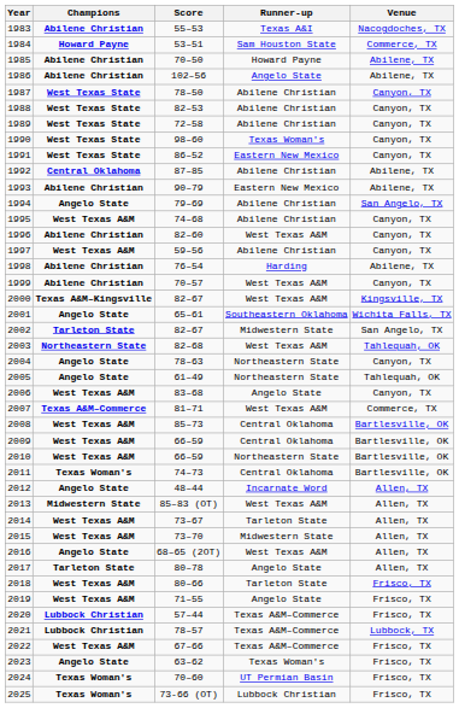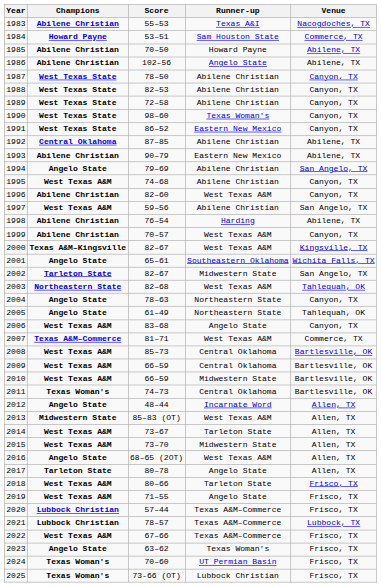 <table class="wikitable sortable">
 <tr>
 <th>Year</th>
 <th>Champions</th>
 <th>Score</th>
 <th>Runner-up</th>
 <th>Venue</th>
 </tr>
 <tr align=center>
 <td>1983</td>
 <td><strong><a href='#'>Abilene Christian</a></strong></td>
 <td>55–53</td>
 <td><a href='#'>Texas A&I</a></td>
 <td><a href='#'>Nacogdoches, TX</a></td>
 </tr>
 <tr align=center>
 <td>1984</td>
 <td><strong><a href='#'>Howard Payne</a></strong></td>
 <td>53–51</td>
 <td><a href='#'>Sam Houston State</a></td>
 <td><a href='#'>Commerce, TX</a></td>
 </tr>
 <tr align=center>
 <td>1985</td>
 <td><strong>Abilene Christian</strong></td>
 <td>70–50</td>
 <td>Howard Payne</td>
 <td><a href='#'>Abilene, TX</a></td>
 </tr>
 <tr align=center>
 <td>1986</td>
 <td><strong>Abilene Christian</strong></td>
 <td>102–56</td>
 <td><a href='#'>Angelo State</a></td>
 <td>Abilene, TX</td>
 </tr>
 <tr align=center>
 <td>1987</td>
 <td><strong><a href='#'>West Texas State</a></strong></td>
 <td>78–50</td>
 <td>Abilene Christian</td>
 <td><a href='#'>Canyon, TX</a></td>
 </tr>
 <tr align=center>
 <td>1988</td>
 <td><strong>West Texas State</strong></td>
 <td>82–53</td>
 <td>Abilene Christian</td>
 <td>Canyon, TX</td>
 </tr>
 <tr align=center>
 <td>1989</td>
 <td><strong>West Texas State</strong></td>
 <td>72–58</td>
 <td>Abilene Christian</td>
 <td>Canyon, TX</td>
 </tr>
 <tr align=center>
 <td>1990</td>
 <td><strong>West Texas State</strong></td>
 <td>98–60</td>
 <td><a href='#'>Texas Woman's</a></td>
 <td>Canyon, TX</td>
 </tr>
 <tr align=center>
 <td>1991</td>
 <td><strong>West Texas State</strong></td>
 <td>86–52</td>
 <td><a href='#'>Eastern New Mexico</a></td>
 <td>Canyon, TX</td>
 </tr>
 <tr align=center>
 <td>1992</td>
 <td><strong><a href='#'>Central Oklahoma</a></strong></td>
 <td>87–85</td>
 <td>Abilene Christian</td>
 <td>Abilene, TX</td>
 </tr>
 <tr align=center>
 <td>1993</td>
 <td><strong>Abilene Christian</strong></td>
 <td>90–79</td>
 <td>Eastern New Mexico</td>
 <td>Abilene, TX</td>
 </tr>
 <tr align=center>
 <td>1994</td>
 <td><strong>Angelo State</strong></td>
 <td>79–69</td>
 <td>Abilene Christian</td>
 <td><a href='#'>San Angelo, TX</a></td>
 </tr>
 <tr align=center>
 <td>1995</td>
 <td><strong>West Texas A&M</strong></td>
 <td>74–68</td>
 <td>Abilene Christian</td>
 <td>Canyon, TX</td>
 </tr>
 <tr align=center>
 <td>1996</td>
 <td><strong>Abilene Christian</strong></td>
 <td>82–60</td>
 <td>West Texas A&M</td>
 <td>Canyon, TX</td>
 </tr>
 <tr align=center>
 <td>1997</td>
 <td><strong>West Texas A&M</strong></td>
 <td>59–56</td>
 <td>Abilene Christian</td>
-<td>Canyon, TX</td>
+<td>San Angelo, TX</td>
 </tr>
 <tr align=center>
 <td>1998</td>
 <td><strong>Abilene Christian</strong></td>
 <td>76–54</td>
 <td><a href='#'>Harding</a></td>
 <td>Abilene, TX</td>
 </tr>
 <tr align=center>
 <td>1999</td>
 <td><strong>Abilene Christian</strong></td>
 <td>70–57</td>
 <td>West Texas A&M</td>
 <td>Canyon, TX</td>
 </tr>
 <tr align=center>
 <td>2000</td>
 <td><strong>Texas A&M–Kingsville</strong></td>
 <td>82–67</td>
 <td>West Texas A&M</td>
 <td><a href='#'>Kingsville, TX</a></td>
 </tr>
 <tr align=center>
 <td>2001</td>
 <td><strong>Angelo State</strong></td>
 <td>65–61</td>
 <td><a href='#'>Southeastern Oklahoma</a></td>
 <td><a href='#'>Wichita Falls, TX</a></td>
 </tr>
 <tr align=center>
 <td>2002</td>
 <td><strong><a href='#'>Tarleton State</a></strong></td>
 <td>82–67</td>
 <td>Midwestern State</td>
 <td>San Angelo, TX</td>
 </tr>
 <tr align=center>
 <td>2003</td>
 <td><strong><a href='#'>Northeastern State</a></strong></td>
 <td>82–68</td>
 <td>West Texas A&M</td>
 <td><a href='#'>Tahlequah, OK</a></td>
 </tr>
 <tr align=center>
 <td>2004</td>
 <td><strong>Angelo State</strong></td>
 <td>78–63</td>
 <td>Northeastern State</td>
 <td>Canyon, TX</td>
 </tr>
 <tr align=center>
 <td>2005</td>
 <td><strong>Angelo State</strong></td>
 <td>61–49</td>
 <td>Northeastern State</td>
 <td>Tahlequah, OK</td>
 </tr>
 <tr align=center>
 <td>2006</td>
 <td><strong>West Texas A&M</strong></td>
 <td>83–68</td>
 <td>Angelo State</td>
 <td>Canyon, TX</td>
 </tr>
 <tr align=center>
 <td>2007</td>
 <td><strong><a href='#'>Texas A&M–Commerce</a></strong></td>
 <td>81–71</td>
 <td>West Texas A&M</td>
 <td>Commerce, TX</td>
 </tr>
 <tr align=center>
 <td>2008</td>
 <td><strong>West Texas A&M</strong></td>
 <td>85–73</td>
 <td>Central Oklahoma</td>
 <td><a href='#'>Bartlesville, OK</a></td>
 </tr>
 <tr align=center>
 <td>2009</td>
 <td><strong>West Texas A&M</strong></td>
 <td>66–59</td>
 <td>Central Oklahoma</td>
 <td>Bartlesville, OK</td>
 </tr>
 <tr align=center>
 <td>2010</td>
 <td><strong>West Texas A&M</strong></td>
 <td>66–59</td>
-<td>Northeastern State</td>
+<td>Midwestern State</td>
 <td>Bartlesville, OK</td>
 </tr>
 <tr align=center>
 <td>2011</td>
 <td><strong>Texas Woman's</strong></td>
 <td>74–73</td>
 <td>Central Oklahoma</td>
 <td>Bartlesville, OK</td>
 </tr>
 <tr align=center>
 <td>2012</td>
 <td><strong>Angelo State</strong></td>
 <td>48–44</td>
 <td><a href='#'>Incarnate Word</a></td>
 <td><a href='#'>Allen, TX</a></td>
 </tr>
 <tr align=center>
 <td>2013</td>
 <td><strong>Midwestern State</strong></td>
 <td>85–83 (OT)</td>
 <td>West Texas A&M</td>
 <td>Allen, TX</td>
 </tr>
 <tr align=center>
 <td>2014</td>
 <td><strong>West Texas A&M</strong></td>
 <td>73–67</td>
 <td>Tarleton State</td>
 <td>Allen, TX</td>
 </tr>
 <tr align=center>
 <td>2015</td>
 <td><strong>West Texas A&M</strong></td>
 <td>73–70</td>
 <td>Midwestern State</td>
 <td>Allen, TX</td>
 </tr>
 <tr align=center>
 <td>2016</td>
 <td><strong>Angelo State</strong></td>
 <td>68–65 (2OT)</td>
 <td>West Texas A&M</td>
 <td>Allen, TX</td>
 </tr>
 <tr align=center>
 <td>2017</td>
 <td><strong>Tarleton State</strong></td>
 <td>80–78</td>
 <td>Angelo State</td>
 <td>Allen, TX</td>
 </tr>
 <tr align=center>
 <td>2018</td>
 <td><strong>West Texas A&M</strong></td>
 <td>80–66</td>
 <td>Tarleton State</td>
 <td><a href='#'>Frisco, TX</a></td>
 </tr>
 <tr align=center>
 <td>2019</td>
 <td><strong>West Texas A&M</strong></td>
 <td>71–55</td>
 <td>Angelo State</td>
 <td>Frisco, TX</td>
 </tr>
 <tr align=center>
 <td>2020</td>
 <td><strong><a href='#'>Lubbock Christian</a></strong></td>
 <td>57–44</td>
 <td>Texas A&M–Commerce</td>
 <td>Frisco, TX</td>
 </tr>
 <tr align=center>
 <td>2021</td>
 <td><strong>Lubbock Christian</strong></td>
 <td>78–57</td>
 <td>Texas A&M–Commerce</td>
 <td><a href='#'>Lubbock, TX</a></td>
 </tr>
 <tr align=center>
 <td>2022</td>
 <td><strong>West Texas A&M</strong></td>
 <td>67–66</td>
 <td>Texas A&M–Commerce</td>
 <td>Frisco, TX</td>
 </tr>
 <tr align=center>
 <td>2023</td>
 <td><strong>Angelo State</strong></td>
 <td>63–62</td>
 <td>Texas Woman's</td>
 <td>Frisco, TX</td>
 </tr>
 <tr align=center>
 <td>2024</td>
 <td><strong>Texas Woman's</strong></td>
 <td>70–60</td>
 <td><a href='#'>UT Permian Basin</a></td>
 <td>Frisco, TX</td>
 </tr>
 <tr align=center>
 <td>2025</td>
 <td><strong>Texas Woman's</strong></td>
 <td>73-66 (OT)</td>
 <td>Lubbock Christian</td>
 <td>Frisco, TX</td>
 </tr>
 </table>
